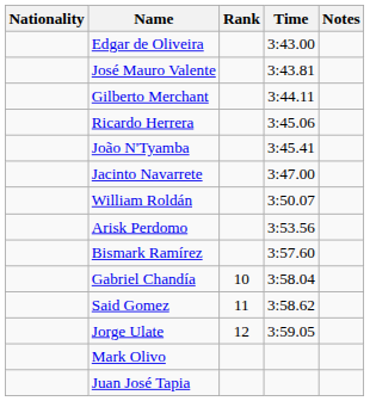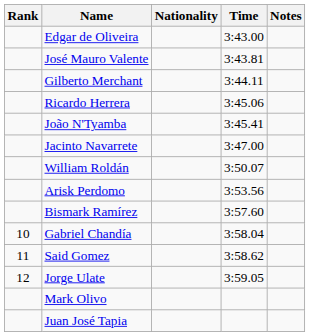 <table class="wikitable sortable" style="text-align:center;font-size:95%">
 <tr>
+<th>Rank</th>
+<th>Name</th>
 <th>Nationality</th>
-<th>Name</th>
-<th>Rank</th>
 <th>Time</th>
 <th>Notes</th>
 </tr>
 <tr>
+<td></td>
+<td align=left><a href='#'>Edgar de Oliveira</a></td>
 <td align=left></td>
-<td align=left><a href='#'>Edgar de Oliveira</a></td>
-<td></td>
 <td>3:43.00</td>
 <td></td>
 </tr>
 <tr>
+<td></td>
+<td align=left><a href='#'>José Mauro Valente</a></td>
 <td align=left></td>
-<td align=left><a href='#'>José Mauro Valente</a></td>
-<td></td>
 <td>3:43.81</td>
 <td></td>
 </tr>
 <tr>
+<td></td>
+<td align=left><a href='#'>Gilberto Merchant</a></td>
 <td align=left></td>
-<td align=left><a href='#'>Gilberto Merchant</a></td>
-<td></td>
 <td>3:44.11</td>
 <td></td>
 </tr>
 <tr>
+<td></td>
+<td align=left><a href='#'>Ricardo Herrera</a></td>
 <td align=left></td>
-<td align=left><a href='#'>Ricardo Herrera</a></td>
-<td></td>
 <td>3:45.06</td>
 <td></td>
 </tr>
 <tr>
+<td></td>
+<td align=left><a href='#'>João N'Tyamba</a></td>
 <td align=left></td>
-<td align=left><a href='#'>João N'Tyamba</a></td>
-<td></td>
 <td>3:45.41</td>
 <td></td>
 </tr>
 <tr>
+<td></td>
+<td align=left><a href='#'>Jacinto Navarrete</a></td>
 <td align=left></td>
-<td align=left><a href='#'>Jacinto Navarrete</a></td>
-<td></td>
 <td>3:47.00</td>
 <td></td>
 </tr>
 <tr>
+<td></td>
+<td align=left><a href='#'>William Roldán</a></td>
 <td align=left></td>
-<td align=left><a href='#'>William Roldán</a></td>
-<td></td>
 <td>3:50.07</td>
 <td></td>
 </tr>
 <tr>
+<td></td>
+<td align=left><a href='#'>Arisk Perdomo</a></td>
 <td align=left></td>
-<td align=left><a href='#'>Arisk Perdomo</a></td>
-<td></td>
 <td>3:53.56</td>
 <td></td>
 </tr>
 <tr>
+<td></td>
+<td align=left><a href='#'>Bismark Ramírez</a></td>
 <td align=left></td>
-<td align=left><a href='#'>Bismark Ramírez</a></td>
-<td></td>
 <td>3:57.60</td>
 <td></td>
 </tr>
 <tr>
+<td>10</td>
+<td align=left><a href='#'>Gabriel Chandía</a></td>
 <td align=left></td>
-<td align=left><a href='#'>Gabriel Chandía</a></td>
-<td>10</td>
 <td>3:58.04</td>
 <td></td>
 </tr>
 <tr>
+<td>11</td>
+<td align=left><a href='#'>Said Gomez</a></td>
 <td align=left></td>
-<td align=left><a href='#'>Said Gomez</a></td>
-<td>11</td>
 <td>3:58.62</td>
 <td></td>
 </tr>
 <tr>
+<td>12</td>
+<td align=left><a href='#'>Jorge Ulate</a></td>
 <td align=left></td>
-<td align=left><a href='#'>Jorge Ulate</a></td>
-<td>12</td>
 <td>3:59.05</td>
 <td></td>
 </tr>
 <tr>
+<td></td>
+<td align=left><a href='#'>Mark Olivo</a></td>
 <td align=left></td>
-<td align=left><a href='#'>Mark Olivo</a></td>
-<td></td>
 <td></td>
 <td></td>
 </tr>
 <tr>
+<td></td>
+<td align=left><a href='#'>Juan José Tapia</a></td>
 <td align=left></td>
-<td align=left><a href='#'>Juan José Tapia</a></td>
-<td></td>
 <td></td>
 <td></td>
 </tr>
 </table>
